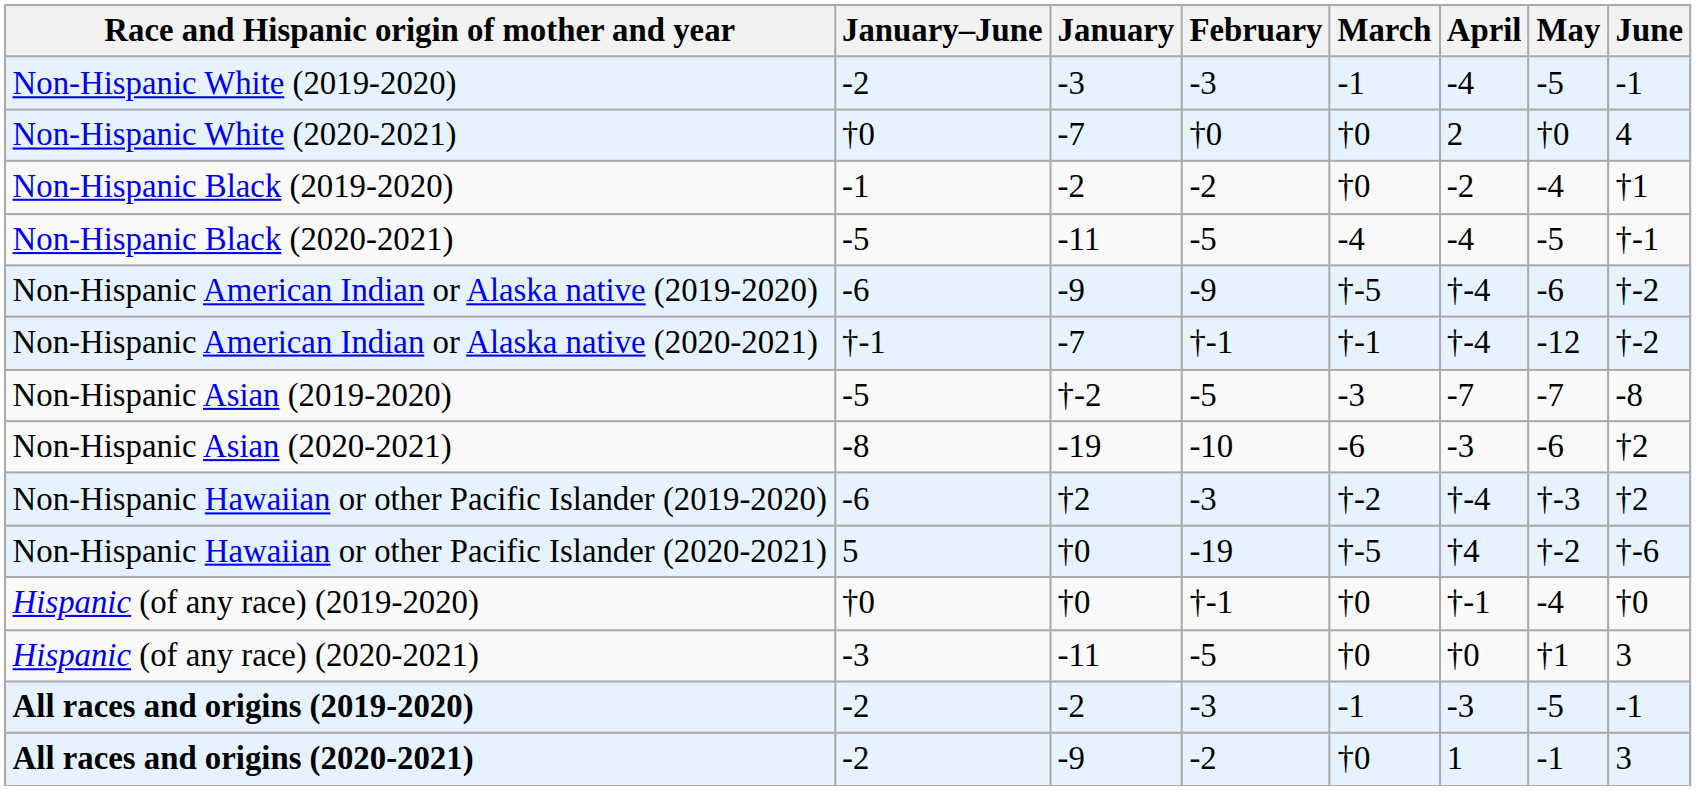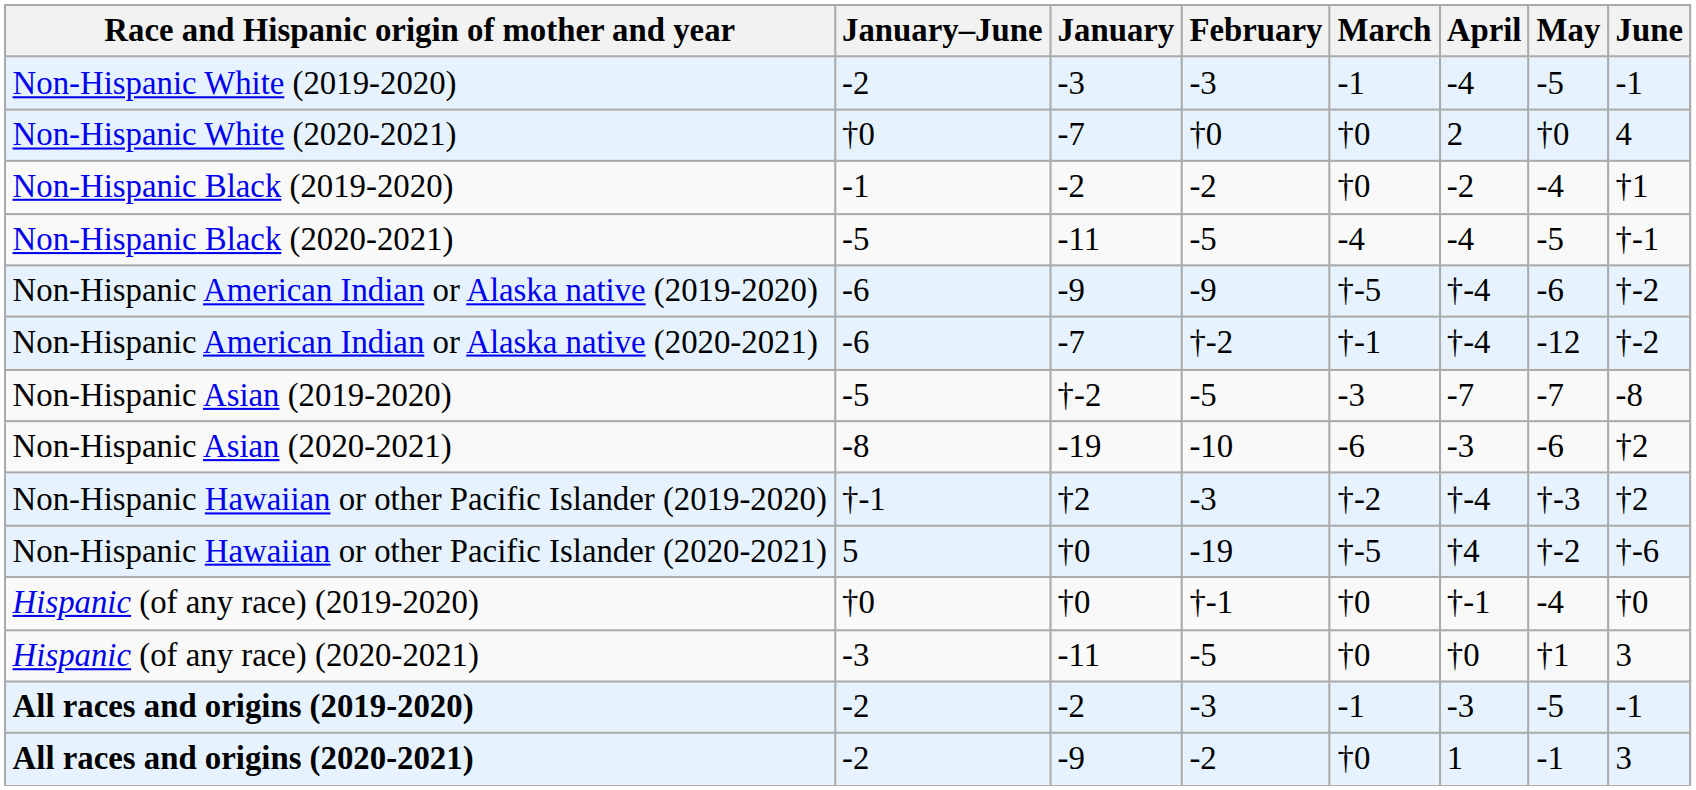 <table class="wikitable">
 <tr>
 <th>Race and Hispanic origin of mother and year</th>
 <th>January–June</th>
 <th>January</th>
 <th>February</th>
 <th>March</th>
 <th>April</th>
 <th>May</th>
 <th>June</th>
 </tr>
 <tr style="background:#e6f3ff">
 <td><a href='#'>Non-Hispanic White</a> (2019-2020)</td>
 <td>-2</td>
 <td>-3</td>
 <td>-3</td>
 <td>-1</td>
 <td>-4</td>
 <td>-5</td>
 <td>-1</td>
 </tr>
 <tr style="background:#e6f3ff">
 <td><a href='#'>Non-Hispanic White</a> (2020-2021)</td>
 <td>†0</td>
 <td>-7</td>
 <td>†0</td>
 <td>†0</td>
 <td>2</td>
 <td>†0</td>
 <td>4</td>
 </tr>
 <tr>
 <td><a href='#'>Non-Hispanic Black</a> (2019-2020)</td>
 <td>-1</td>
 <td>-2</td>
 <td>-2</td>
 <td>†0</td>
 <td>-2</td>
 <td>-4</td>
 <td>†1</td>
 </tr>
 <tr>
 <td><a href='#'>Non-Hispanic Black</a> (2020-2021)</td>
 <td>-5</td>
 <td>-11</td>
 <td>-5</td>
 <td>-4</td>
 <td>-4</td>
 <td>-5</td>
 <td>†-1</td>
 </tr>
 <tr style="background:#e6f3ff">
 <td>Non-Hispanic <a href='#'>American Indian</a> or <a href='#'>Alaska native</a> (2019-2020)</td>
 <td>-6</td>
 <td>-9</td>
 <td>-9</td>
 <td>†-5</td>
 <td>†-4</td>
 <td>-6</td>
 <td>†-2</td>
 </tr>
 <tr style="background:#e6f3ff">
 <td>Non-Hispanic <a href='#'>American Indian</a> or <a href='#'>Alaska native</a> (2020-2021)</td>
-<td>†-1</td>
+<td>-6</td>
 <td>-7</td>
-<td>†-1</td>
+<td>†-2</td>
 <td>†-1</td>
 <td>†-4</td>
 <td>-12</td>
 <td>†-2</td>
 </tr>
 <tr>
 <td>Non-Hispanic <a href='#'>Asian</a> (2019-2020)</td>
 <td>-5</td>
 <td>†-2</td>
 <td>-5</td>
 <td>-3</td>
 <td>-7</td>
 <td>-7</td>
 <td>-8</td>
 </tr>
 <tr>
 <td>Non-Hispanic <a href='#'>Asian</a> (2020-2021)</td>
 <td>-8</td>
 <td>-19</td>
 <td>-10</td>
 <td>-6</td>
 <td>-3</td>
 <td>-6</td>
 <td>†2</td>
 </tr>
 <tr style="background:#e6f3ff">
 <td>Non-Hispanic <a href='#'>Hawaiian</a> or other Pacific Islander (2019-2020)</td>
-<td>-6</td>
+<td>†-1</td>
 <td>†2</td>
 <td>-3</td>
 <td>†-2</td>
 <td>†-4</td>
 <td>†-3</td>
 <td>†2</td>
 </tr>
 <tr style="background:#e6f3ff">
 <td>Non-Hispanic <a href='#'>Hawaiian</a> or other Pacific Islander (2020-2021)</td>
 <td>5</td>
 <td>†0</td>
 <td>-19</td>
 <td>†-5</td>
 <td>†4</td>
 <td>†-2</td>
 <td>†-6</td>
 </tr>
 <tr>
 <td><em><a href='#'>Hispanic</a></em> (of any race) (2019-2020)</td>
 <td>†0</td>
 <td>†0</td>
 <td>†-1</td>
 <td>†0</td>
 <td>†-1</td>
 <td>-4</td>
 <td>†0</td>
 </tr>
 <tr>
 <td><em><a href='#'>Hispanic</a></em> (of any race) (2020-2021)</td>
 <td>-3</td>
 <td>-11</td>
 <td>-5</td>
 <td>†0</td>
 <td>†0</td>
 <td>†1</td>
 <td>3</td>
 </tr>
 <tr style="background:#e6f3ff">
 <td><strong>All races and origins (2019-2020)</strong></td>
 <td>-2</td>
 <td>-2</td>
 <td>-3</td>
 <td>-1</td>
 <td>-3</td>
 <td>-5</td>
 <td>-1</td>
 </tr>
 <tr style="background:#e6f3ff">
 <td><strong>All races and origins (2020-2021)</strong></td>
 <td>-2</td>
 <td>-9</td>
 <td>-2</td>
 <td>†0</td>
 <td>1</td>
 <td>-1</td>
 <td>3</td>
 </tr>
 </table>
